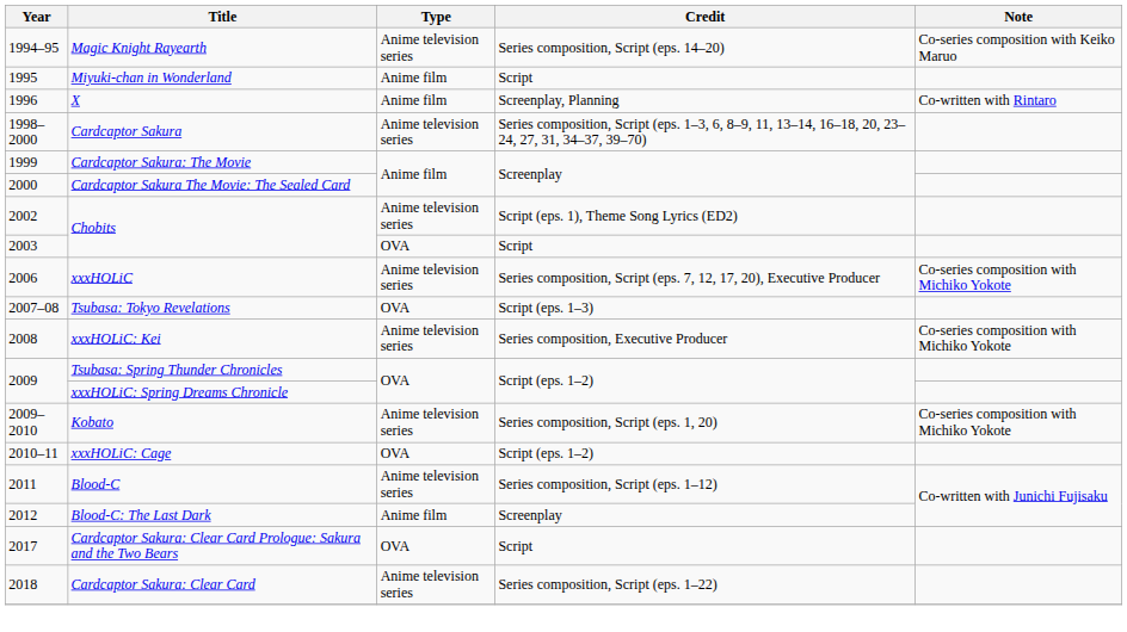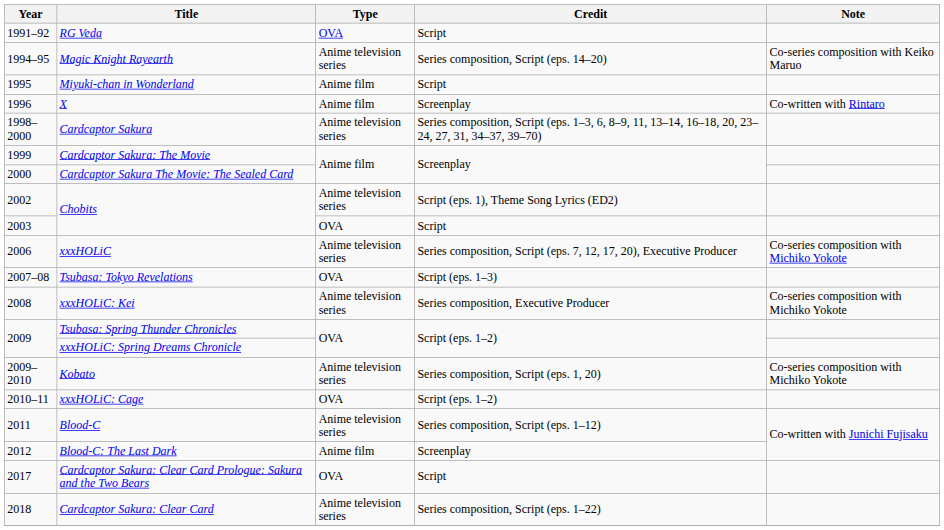 <table class="wikitable">
 <tr>
 <th>Year</th>
 <th>Title</th>
 <th>Type</th>
 <th>Credit</th>
 <th>Note</th>
+</tr>
+<tr>
+<td>1991–92</td>
+<td><em><a href='#'>RG Veda</a></em></td>
+<td><a href='#'>OVA</a></td>
+<td>Script</td>
+<td></td>
 </tr>
 <tr>
 <td>1994–95</td>
 <td><em><a href='#'>Magic Knight Rayearth</a></em></td>
 <td>Anime television series</td>
 <td>Series composition, Script (eps. 14–20)</td>
 <td>Co-series composition with Keiko Maruo</td>
 </tr>
 <tr>
 <td>1995</td>
 <td><em><a href='#'>Miyuki-chan in Wonderland</a></em></td>
 <td>Anime film</td>
 <td>Script</td>
 <td></td>
 </tr>
 <tr>
 <td>1996</td>
 <td><em><a href='#'>X</a></em></td>
 <td>Anime film</td>
-<td>Screenplay, Planning</td>
+<td>Screenplay</td>
 <td>Co-written with <a href='#'>Rintaro</a></td>
 </tr>
 <tr>
 <td>1998–2000</td>
 <td><em><a href='#'>Cardcaptor Sakura</a></em></td>
 <td>Anime television series</td>
 <td>Series composition, Script (eps. 1–3, 6, 8–9, 11, 13–14, 16–18, 20, 23–24, 27, 31, 34–37, 39–70)</td>
 <td></td>
 </tr>
 <tr>
 <td>1999</td>
 <td><em><a href='#'>Cardcaptor Sakura: The Movie</a></em></td>
 <td rowspan="2">Anime film</td>
 <td rowspan="2">Screenplay</td>
 <td></td>
 </tr>
 <tr>
 <td>2000</td>
 <td><em><a href='#'>Cardcaptor Sakura The Movie: The Sealed Card</a></em></td>
 <td></td>
 </tr>
 <tr>
 <td>2002</td>
 <td rowspan="2"><em><a href='#'>Chobits</a></em></td>
 <td>Anime television series</td>
 <td>Script (eps. 1), Theme Song Lyrics (ED2)</td>
 <td></td>
 </tr>
 <tr>
 <td>2003</td>
 <td>OVA</td>
 <td>Script</td>
 <td></td>
 </tr>
 <tr>
 <td>2006</td>
 <td><em><a href='#'>xxxHOLiC</a></em></td>
 <td>Anime television series</td>
 <td>Series composition, Script (eps. 7, 12, 17, 20), Executive Producer</td>
 <td>Co-series composition with <a href='#'>Michiko Yokote</a></td>
 </tr>
 <tr>
 <td>2007–08</td>
 <td><em><a href='#'>Tsubasa: Tokyo Revelations</a></em></td>
 <td>OVA</td>
 <td>Script (eps. 1–3)</td>
 <td></td>
 </tr>
 <tr>
 <td>2008</td>
 <td><em><a href='#'>xxxHOLiC: Kei</a></em></td>
 <td>Anime television series</td>
 <td>Series composition, Executive Producer</td>
 <td>Co-series composition with Michiko Yokote</td>
 </tr>
 <tr>
 <td rowspan="2">2009</td>
 <td><em><a href='#'>Tsubasa: Spring Thunder Chronicles</a></em></td>
 <td rowspan="2">OVA</td>
 <td rowspan="2">Script (eps. 1–2)</td>
 <td></td>
 </tr>
 <tr>
 <td><em><a href='#'>xxxHOLiC: Spring Dreams Chronicle</a></em></td>
 <td></td>
 </tr>
 <tr>
 <td>2009–2010</td>
 <td><em><a href='#'>Kobato</a></em></td>
 <td>Anime television series</td>
 <td>Series composition, Script (eps. 1, 20)</td>
 <td>Co-series composition with Michiko Yokote</td>
 </tr>
 <tr>
 <td>2010–11</td>
 <td><em><a href='#'>xxxHOLiC: Cage</a></em></td>
 <td>OVA</td>
 <td>Script (eps. 1–2)</td>
 <td></td>
 </tr>
 <tr>
 <td>2011</td>
 <td><em><a href='#'>Blood-C</a></em></td>
 <td>Anime television series</td>
 <td>Series composition, Script (eps. 1–12)</td>
 <td rowspan="2">Co-written with <a href='#'>Junichi Fujisaku</a></td>
 </tr>
 <tr>
 <td>2012</td>
 <td><em><a href='#'>Blood-C: The Last Dark</a></em></td>
 <td>Anime film</td>
 <td>Screenplay</td>
 </tr>
 <tr>
 <td>2017</td>
 <td><em><a href='#'>Cardcaptor Sakura: Clear Card Prologue: Sakura and the Two Bears</a></em></td>
 <td>OVA</td>
 <td>Script</td>
 <td></td>
 </tr>
 <tr>
 <td>2018</td>
 <td><em><a href='#'>Cardcaptor Sakura: Clear Card</a></em></td>
 <td>Anime television series</td>
 <td>Series composition, Script (eps. 1–22)</td>
 <td></td>
 </tr>
 <tr>
 </tr>
 </table>
